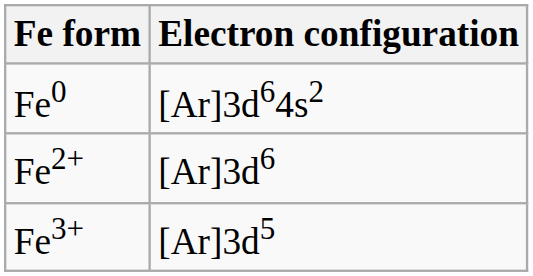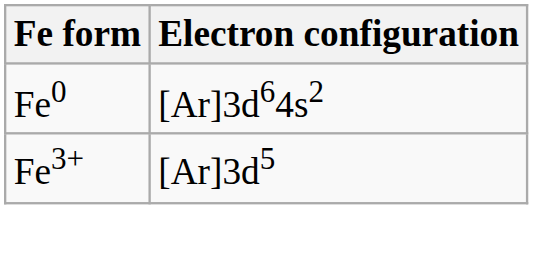 <table class="wikitable">
 <tr>
 <th>Fe form</th>
 <th>Electron configuration</th>
 </tr>
 <tr>
 <td>Fe<sup>0</sup></td>
 <td>[Ar]3d<sup>6</sup>4s<sup>2</sup></td>
 </tr>
 <tr>
-<td>Fe<sup>2+</sup></td>
-<td>[Ar]3d<sup>6</sup></td>
-</tr>
-<tr>
 <td>Fe<sup>3+</sup></td>
 <td>[Ar]3d<sup>5</sup></td>
 </tr>
 </table>
